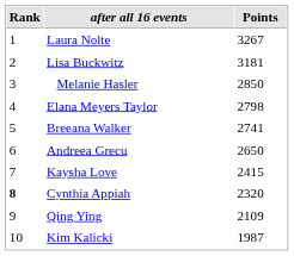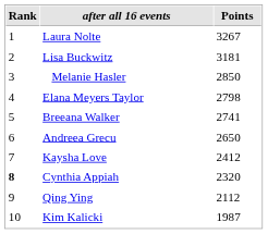 <table cellspacing="1" cellpadding="3" style="border:1px solid #AAAAAA;font-size:90%">
 <tr style="background-color: #E4E4E4;">
 <th style="border-bottom:1px solid #AAAAAA; width: 10px;">Rank</th>
 <th style="border-bottom:1px solid #AAAAAA; width: 200px;"><em>after all 16 events</em></th>
 <th style="border-bottom:1px solid #AAAAAA; width: 50px;">Points</th>
 </tr>
 <tr>
 <td>1</td>
 <td style="text-align:left"> <a href='#'>Laura Nolte</a></td>
 <td>3267</td>
 </tr>
 <tr>
 <td>2</td>
 <td style="text-align:left"> <a href='#'>Lisa Buckwitz</a></td>
 <td>3181</td>
 </tr>
 <tr>
 <td>3</td>
 <td style="text-align:left">   <a href='#'>Melanie Hasler</a></td>
 <td>2850</td>
 </tr>
 <tr>
 <td>4</td>
 <td style="text-align:left"> <a href='#'>Elana Meyers Taylor</a></td>
 <td>2798</td>
 </tr>
 <tr>
 <td>5</td>
 <td style="text-align:left"> <a href='#'>Breeana Walker</a></td>
 <td>2741</td>
 </tr>
 <tr>
 <td>6</td>
 <td style="text-align:left"> <a href='#'>Andreea Grecu</a></td>
 <td>2650</td>
 </tr>
 <tr>
 <td>7</td>
 <td style="text-align:left"> <a href='#'>Kaysha Love</a></td>
-<td>2415</td>
+<td>2412</td>
 </tr>
 <tr>
 <td><strong>8</strong></td>
 <td style="text-align:left"> <a href='#'>Cynthia Appiah</a></td>
 <td>2320</td>
 </tr>
 <tr>
 <td>9</td>
 <td style="text-align:left"> <a href='#'>Qing Ying</a></td>
-<td>2109</td>
+<td>2112</td>
 </tr>
 <tr>
 <td>10</td>
 <td style="text-align:left"> <a href='#'>Kim Kalicki</a></td>
 <td>1987</td>
 </tr>
 </table>
